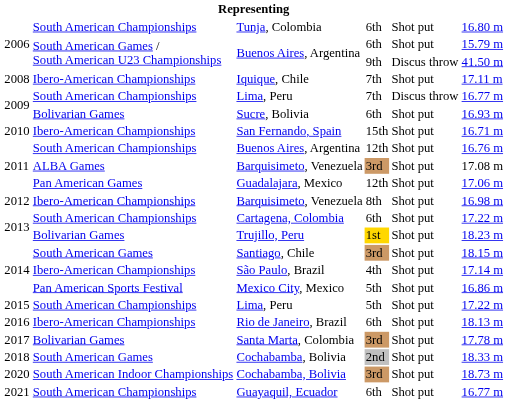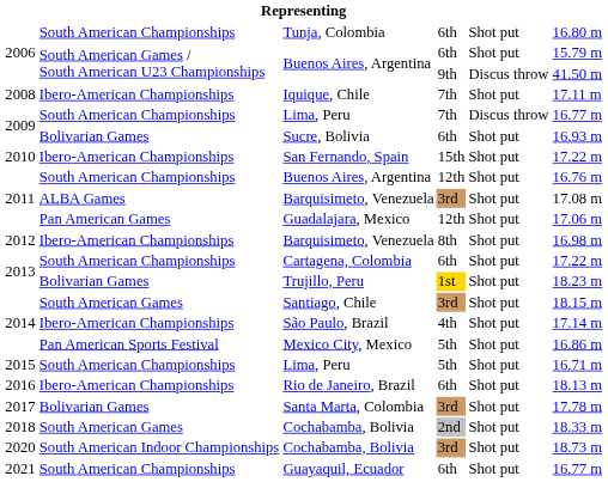 <table>
 <tr>
 <th colspan="6">Representing </th>
 </tr>
 <tr>
 <td rowspan=3>2006</td>
 <td><a href='#'>South American Championships</a></td>
 <td><a href='#'>Tunja</a>, Colombia</td>
 <td>6th</td>
 <td>Shot put</td>
 <td><a href='#'>16.80 m</a></td>
 </tr>
 <tr>
 <td rowspan=2><a href='#'>South American Games</a> /<br><a href='#'>South American U23 Championships</a></td>
 <td rowspan=2><a href='#'>Buenos Aires</a>, Argentina</td>
 <td>6th</td>
 <td>Shot put</td>
 <td><a href='#'>15.79 m</a></td>
 </tr>
 <tr>
 <td>9th</td>
 <td>Discus throw</td>
 <td><a href='#'>41.50 m</a></td>
 </tr>
 <tr>
 <td>2008</td>
 <td><a href='#'>Ibero-American Championships</a></td>
 <td><a href='#'>Iquique</a>, Chile</td>
 <td>7th</td>
 <td>Shot put</td>
 <td><a href='#'>17.11 m</a></td>
 </tr>
 <tr>
 <td rowspan=2>2009</td>
 <td><a href='#'>South American Championships</a></td>
 <td><a href='#'>Lima</a>, Peru</td>
 <td>7th</td>
 <td>Discus throw</td>
 <td><a href='#'>16.77 m</a></td>
 </tr>
 <tr>
 <td><a href='#'>Bolivarian Games</a></td>
 <td><a href='#'>Sucre</a>, Bolivia</td>
 <td>6th</td>
 <td>Shot put</td>
 <td><a href='#'>16.93 m</a></td>
 </tr>
 <tr>
 <td>2010</td>
 <td><a href='#'>Ibero-American Championships</a></td>
 <td><a href='#'>San Fernando, Spain</a></td>
 <td>15th</td>
 <td>Shot put</td>
-<td><a href='#'>16.71 m</a></td>
+<td><a href='#'>17.22 m</a></td>
 </tr>
 <tr>
 <td rowspan=3>2011</td>
 <td><a href='#'>South American Championships</a></td>
 <td><a href='#'>Buenos Aires</a>, Argentina</td>
 <td>12th</td>
 <td>Shot put</td>
 <td><a href='#'>16.76 m</a></td>
 </tr>
 <tr>
 <td><a href='#'>ALBA Games</a></td>
 <td><a href='#'>Barquisimeto</a>, Venezuela</td>
 <td bgcolor=cc9966>3rd</td>
 <td>Shot put</td>
 <td>17.08 m</td>
 </tr>
 <tr>
 <td><a href='#'>Pan American Games</a></td>
 <td><a href='#'>Guadalajara</a>, Mexico</td>
 <td>12th</td>
 <td>Shot put</td>
 <td><a href='#'>17.06 m</a></td>
 </tr>
 <tr>
 <td>2012</td>
 <td><a href='#'>Ibero-American Championships</a></td>
 <td><a href='#'>Barquisimeto</a>, Venezuela</td>
 <td>8th</td>
 <td>Shot put</td>
 <td><a href='#'>16.98 m</a></td>
 </tr>
 <tr>
 <td rowspan=2>2013</td>
 <td><a href='#'>South American Championships</a></td>
 <td><a href='#'>Cartagena, Colombia</a></td>
 <td>6th</td>
 <td>Shot put</td>
 <td><a href='#'>17.22 m</a></td>
 </tr>
 <tr>
 <td><a href='#'>Bolivarian Games</a></td>
 <td><a href='#'>Trujillo, Peru</a></td>
 <td bgcolor=gold>1st</td>
 <td>Shot put</td>
 <td><a href='#'>18.23 m</a></td>
 </tr>
 <tr>
 <td rowspan=3>2014</td>
 <td><a href='#'>South American Games</a></td>
 <td><a href='#'>Santiago</a>, Chile</td>
 <td bgcolor=cc9966>3rd</td>
 <td>Shot put</td>
 <td><a href='#'>18.15 m</a></td>
 </tr>
 <tr>
 <td><a href='#'>Ibero-American Championships</a></td>
 <td><a href='#'>São Paulo</a>, Brazil</td>
 <td>4th</td>
 <td>Shot put</td>
 <td><a href='#'>17.14 m</a></td>
 </tr>
 <tr>
 <td><a href='#'>Pan American Sports Festival</a></td>
 <td><a href='#'>Mexico City</a>, Mexico</td>
 <td>5th</td>
 <td>Shot put</td>
 <td><a href='#'>16.86 m</a></td>
 </tr>
 <tr>
 <td>2015</td>
 <td><a href='#'>South American Championships</a></td>
 <td><a href='#'>Lima</a>, Peru</td>
 <td>5th</td>
 <td>Shot put</td>
-<td><a href='#'>17.22 m</a></td>
+<td><a href='#'>16.71 m</a></td>
 </tr>
 <tr>
 <td>2016</td>
 <td><a href='#'>Ibero-American Championships</a></td>
 <td><a href='#'>Rio de Janeiro</a>, Brazil</td>
 <td>6th</td>
 <td>Shot put</td>
 <td><a href='#'>18.13 m</a></td>
 </tr>
 <tr>
 <td>2017</td>
 <td><a href='#'>Bolivarian Games</a></td>
 <td><a href='#'>Santa Marta</a>, Colombia</td>
 <td bgcolor=cc9966>3rd</td>
 <td>Shot put</td>
 <td><a href='#'>17.78 m</a></td>
 </tr>
 <tr>
 <td>2018</td>
 <td><a href='#'>South American Games</a></td>
 <td><a href='#'>Cochabamba</a>, Bolivia</td>
 <td bgcolor=silver>2nd</td>
 <td>Shot put</td>
 <td><a href='#'>18.33 m</a></td>
 </tr>
 <tr>
 <td>2020</td>
 <td><a href='#'>South American Indoor Championships</a></td>
 <td><a href='#'>Cochabamba, Bolivia</a></td>
 <td bgcolor=cc9966>3rd</td>
 <td>Shot put</td>
 <td><a href='#'>18.73 m</a></td>
 </tr>
 <tr>
 <td>2021</td>
 <td><a href='#'>South American Championships</a></td>
 <td><a href='#'>Guayaquil, Ecuador</a></td>
 <td>6th</td>
 <td>Shot put</td>
 <td><a href='#'>16.77 m</a></td>
 </tr>
 </table>
